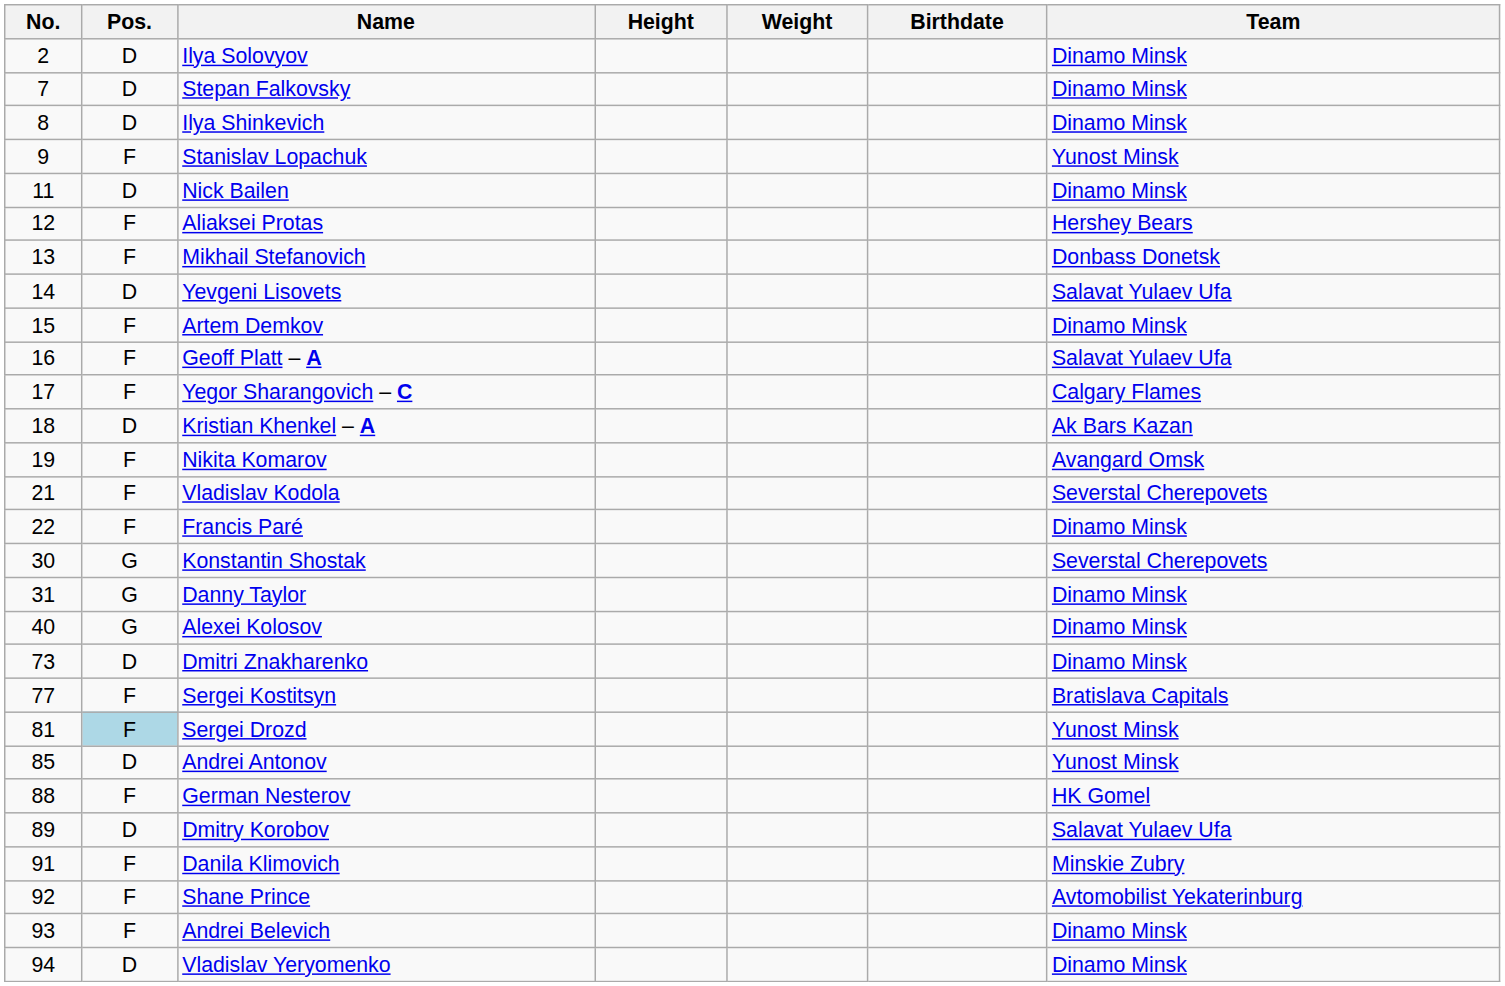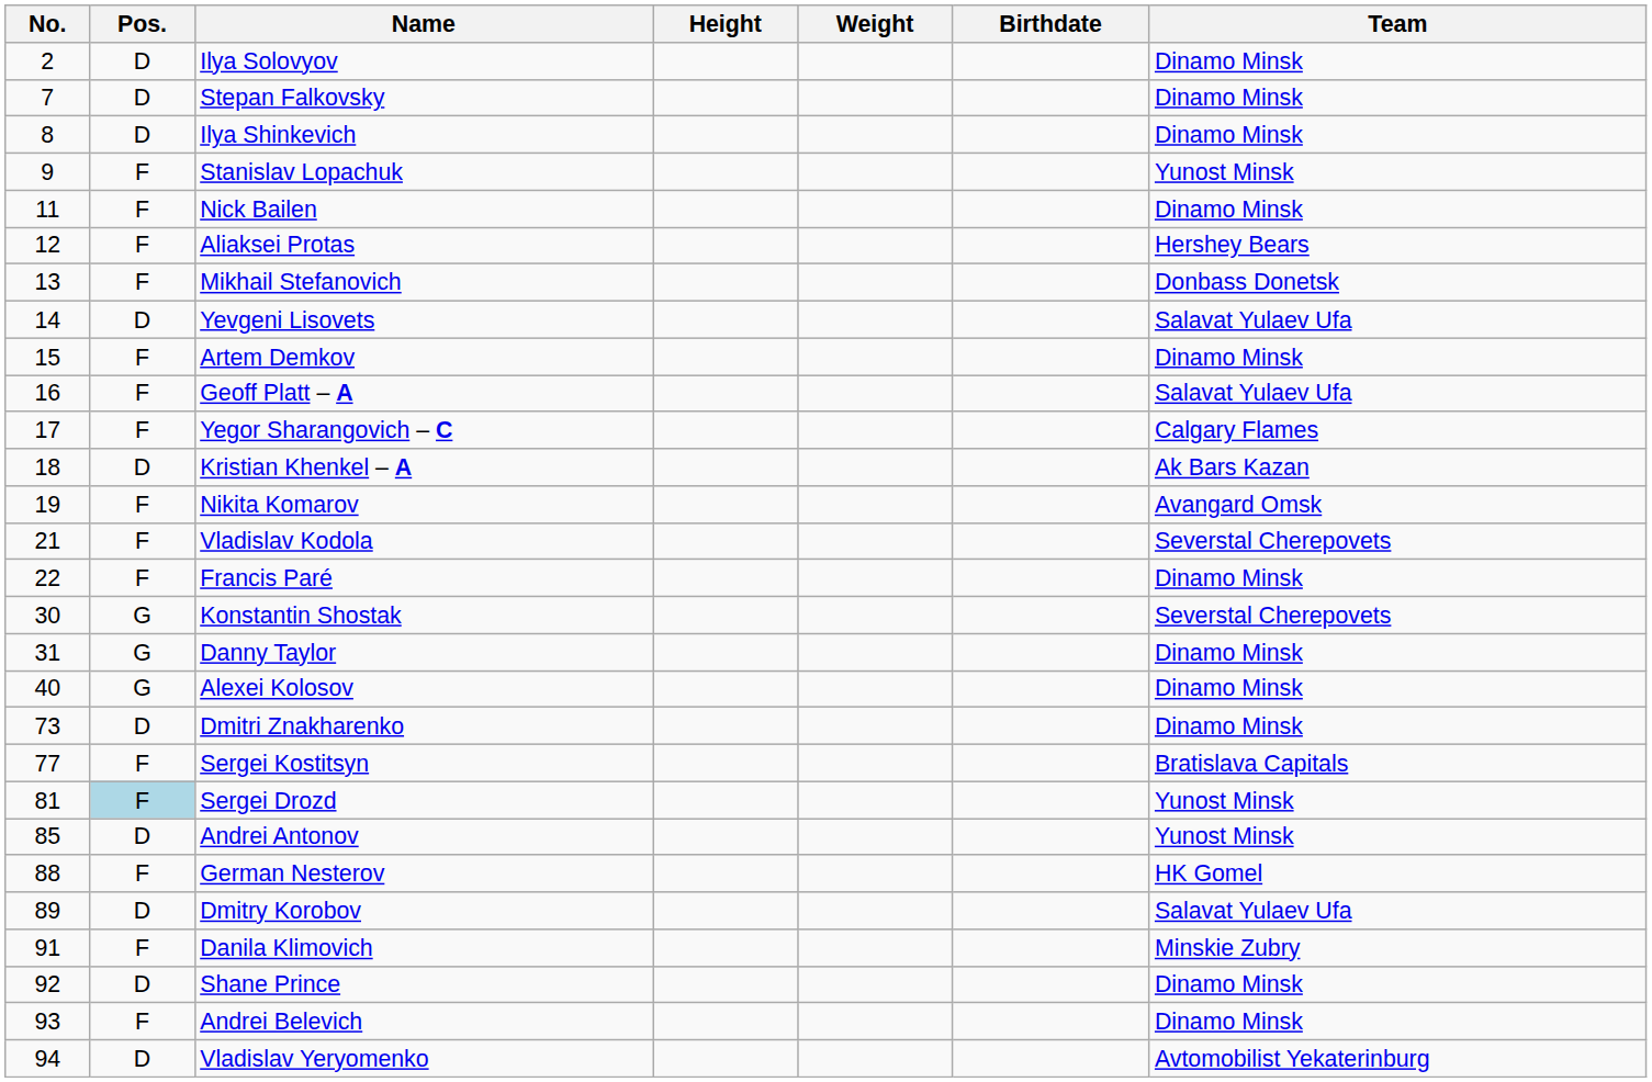 <table class="wikitable sortable" width="80%" style="font-size: 90%; text-align: center;">
 <tr>
 <th>No.</th>
 <th>Pos.</th>
 <th>Name</th>
 <th>Height</th>
 <th>Weight</th>
 <th>Birthdate</th>
 <th>Team</th>
 </tr>
 <tr>
 <td>2</td>
 <td>D</td>
 <td align=left><a href='#'>Ilya Solovyov</a></td>
 <td></td>
 <td></td>
 <td></td>
 <td style="text-align:left;"> <a href='#'>Dinamo Minsk</a></td>
 </tr>
 <tr>
 <td>7</td>
 <td>D</td>
 <td align=left><a href='#'>Stepan Falkovsky</a></td>
 <td></td>
 <td></td>
 <td></td>
 <td style="text-align:left;"> <a href='#'>Dinamo Minsk</a></td>
 </tr>
 <tr>
 <td>8</td>
 <td>D</td>
 <td align=left><a href='#'>Ilya Shinkevich</a></td>
 <td></td>
 <td></td>
 <td></td>
 <td style="text-align:left;"> <a href='#'>Dinamo Minsk</a></td>
 </tr>
 <tr>
 <td>9</td>
 <td>F</td>
 <td align=left><a href='#'>Stanislav Lopachuk</a></td>
 <td></td>
 <td></td>
 <td></td>
 <td style="text-align:left;"> <a href='#'>Yunost Minsk</a></td>
 </tr>
 <tr>
 <td>11</td>
-<td>D</td>
+<td>F</td>
 <td align=left><a href='#'>Nick Bailen</a></td>
 <td></td>
 <td></td>
 <td></td>
 <td style="text-align:left;"> <a href='#'>Dinamo Minsk</a></td>
 </tr>
 <tr>
 <td>12</td>
 <td>F</td>
 <td align=left><a href='#'>Aliaksei Protas</a></td>
 <td></td>
 <td></td>
 <td></td>
 <td style="text-align:left;"> <a href='#'>Hershey Bears</a></td>
 </tr>
 <tr>
 <td>13</td>
 <td>F</td>
 <td align=left><a href='#'>Mikhail Stefanovich</a></td>
 <td></td>
 <td></td>
 <td></td>
 <td style="text-align:left;"> <a href='#'>Donbass Donetsk</a></td>
 </tr>
 <tr>
 <td>14</td>
 <td>D</td>
 <td align=left><a href='#'>Yevgeni Lisovets</a></td>
 <td></td>
 <td></td>
 <td></td>
 <td style="text-align:left;"> <a href='#'>Salavat Yulaev Ufa</a></td>
 </tr>
 <tr>
 <td>15</td>
 <td>F</td>
 <td align=left><a href='#'>Artem Demkov</a></td>
 <td></td>
 <td></td>
 <td></td>
 <td style="text-align:left;"> <a href='#'>Dinamo Minsk</a></td>
 </tr>
 <tr>
 <td>16</td>
 <td>F</td>
 <td align=left><a href='#'>Geoff Platt</a> – <strong><a href='#'>A</a></strong></td>
 <td></td>
 <td></td>
 <td></td>
 <td style="text-align:left;"> <a href='#'>Salavat Yulaev Ufa</a></td>
 </tr>
 <tr>
 <td>17</td>
 <td>F</td>
 <td align=left><a href='#'>Yegor Sharangovich</a> – <strong><a href='#'>C</a></strong></td>
 <td></td>
 <td></td>
 <td></td>
 <td style="text-align:left;"> <a href='#'>Calgary Flames</a></td>
 </tr>
 <tr>
 <td>18</td>
 <td>D</td>
 <td align=left><a href='#'>Kristian Khenkel</a> – <strong><a href='#'>A</a></strong></td>
 <td></td>
 <td></td>
 <td></td>
 <td style="text-align:left;"> <a href='#'>Ak Bars Kazan</a></td>
 </tr>
 <tr>
 <td>19</td>
 <td>F</td>
 <td align=left><a href='#'>Nikita Komarov</a></td>
 <td></td>
 <td></td>
 <td></td>
 <td style="text-align:left;"> <a href='#'>Avangard Omsk</a></td>
 </tr>
 <tr>
 <td>21</td>
 <td>F</td>
 <td align=left><a href='#'>Vladislav Kodola</a></td>
 <td></td>
 <td></td>
 <td></td>
 <td style="text-align:left;"> <a href='#'>Severstal Cherepovets</a></td>
 </tr>
 <tr>
 <td>22</td>
 <td>F</td>
 <td align=left><a href='#'>Francis Paré</a></td>
 <td></td>
 <td></td>
 <td></td>
 <td style="text-align:left;"> <a href='#'>Dinamo Minsk</a></td>
 </tr>
 <tr>
 <td>30</td>
 <td>G</td>
 <td align=left><a href='#'>Konstantin Shostak</a></td>
 <td></td>
 <td></td>
 <td></td>
 <td style="text-align:left;"> <a href='#'>Severstal Cherepovets</a></td>
 </tr>
 <tr>
 <td>31</td>
 <td>G</td>
 <td align=left><a href='#'>Danny Taylor</a></td>
 <td></td>
 <td></td>
 <td></td>
 <td style="text-align:left;"> <a href='#'>Dinamo Minsk</a></td>
 </tr>
 <tr>
 <td>40</td>
 <td>G</td>
 <td align=left><a href='#'>Alexei Kolosov</a></td>
 <td></td>
 <td></td>
 <td></td>
 <td style="text-align:left;"> <a href='#'>Dinamo Minsk</a></td>
 </tr>
 <tr>
 <td>73</td>
 <td>D</td>
 <td align=left><a href='#'>Dmitri Znakharenko</a></td>
 <td></td>
 <td></td>
 <td></td>
 <td style="text-align:left;"> <a href='#'>Dinamo Minsk</a></td>
 </tr>
 <tr>
 <td>77</td>
 <td>F</td>
 <td align=left><a href='#'>Sergei Kostitsyn</a></td>
 <td></td>
 <td></td>
 <td></td>
 <td style="text-align:left;"> <a href='#'>Bratislava Capitals</a></td>
 </tr>
 <tr>
 <td>81</td>
 <td style="background: lightblue;">F</td>
 <td align=left><a href='#'>Sergei Drozd</a></td>
 <td></td>
 <td></td>
 <td></td>
 <td style="text-align:left;"> <a href='#'>Yunost Minsk</a></td>
 </tr>
 <tr>
 <td>85</td>
 <td>D</td>
 <td align=left><a href='#'>Andrei Antonov</a></td>
 <td></td>
 <td></td>
 <td></td>
 <td style="text-align:left;"> <a href='#'>Yunost Minsk</a></td>
 </tr>
 <tr>
 <td>88</td>
 <td>F</td>
 <td align=left><a href='#'>German Nesterov</a></td>
 <td></td>
 <td></td>
 <td></td>
 <td style="text-align:left;"> <a href='#'>HK Gomel</a></td>
 </tr>
 <tr>
 <td>89</td>
 <td>D</td>
 <td align=left><a href='#'>Dmitry Korobov</a></td>
 <td></td>
 <td></td>
 <td></td>
 <td style="text-align:left;"> <a href='#'>Salavat Yulaev Ufa</a></td>
 </tr>
 <tr>
 <td>91</td>
 <td>F</td>
 <td align=left><a href='#'>Danila Klimovich</a></td>
 <td></td>
 <td></td>
 <td></td>
 <td style="text-align:left;"> <a href='#'>Minskie Zubry</a></td>
 </tr>
 <tr>
 <td>92</td>
-<td>F</td>
+<td>D</td>
 <td align=left><a href='#'>Shane Prince</a></td>
 <td></td>
 <td></td>
 <td></td>
-<td style="text-align:left;"> <a href='#'>Avtomobilist Yekaterinburg</a></td>
+<td style="text-align:left;"> <a href='#'>Dinamo Minsk</a></td>
 </tr>
 <tr>
 <td>93</td>
 <td>F</td>
 <td align=left><a href='#'>Andrei Belevich</a></td>
 <td></td>
 <td></td>
 <td></td>
 <td style="text-align:left;"> <a href='#'>Dinamo Minsk</a></td>
 </tr>
 <tr>
 <td>94</td>
 <td>D</td>
 <td align=left><a href='#'>Vladislav Yeryomenko</a></td>
 <td></td>
 <td></td>
 <td></td>
-<td style="text-align:left;"> <a href='#'>Dinamo Minsk</a></td>
+<td style="text-align:left;"> <a href='#'>Avtomobilist Yekaterinburg</a></td>
 </tr>
 </table>
